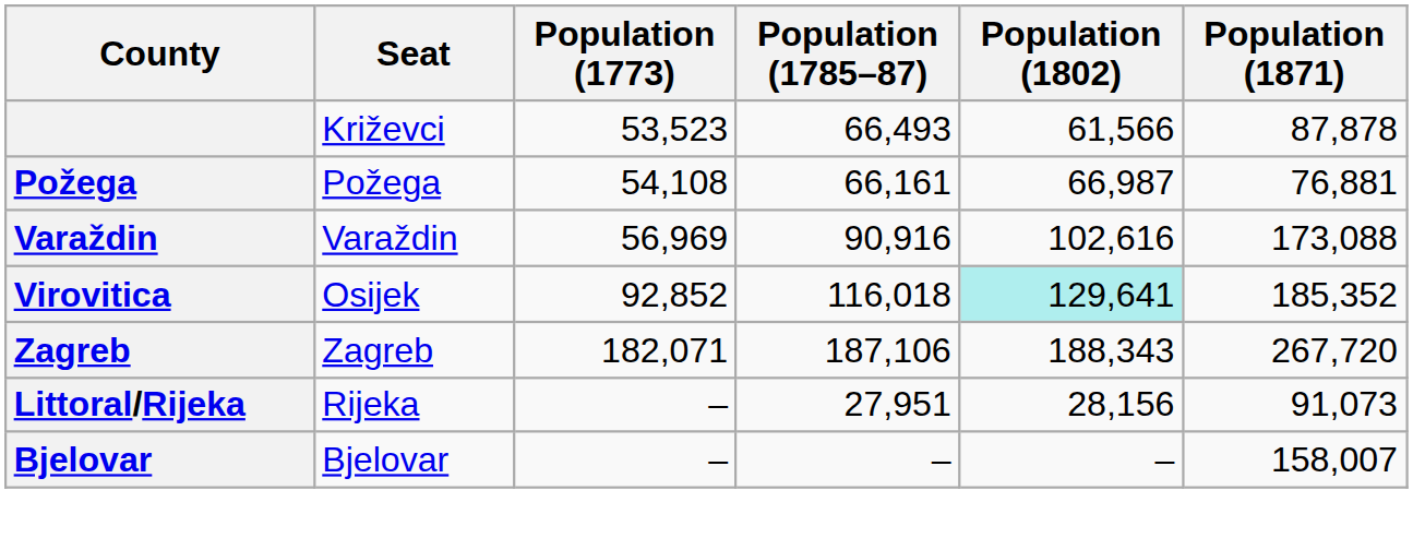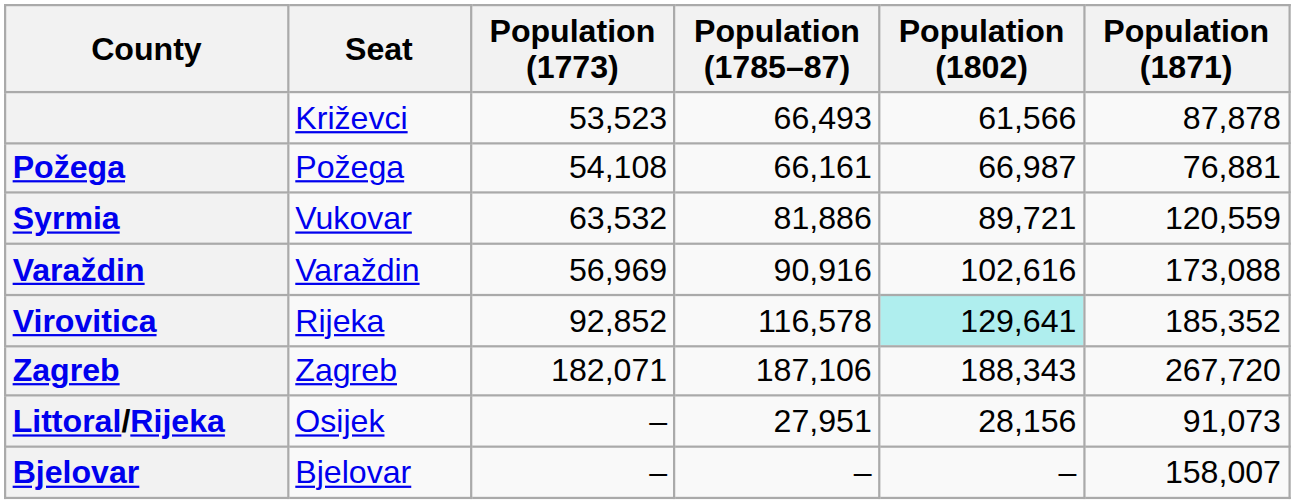 <table class="sortable plainrowheaders wikitable" style="cellspacing=2px; text-align:left; font-size:90%;">
 <tr style="font-size:100%; text-align:right;">
 <th style="width:120px;"  scope="col">County</th>
 <th style="width:75px;"  scope="col">Seat</th>
 <th style="width:85px;" scope="col">Population (1773)</th>
 <th ! style="width:85px;" scope="col">Population (1785–87)</th>
 <th style="width:85px;" scope="col">Population (1802)</th>
 <th style="width:85px;" scope="col">Population (1871)</th>
 </tr>
 <tr>
 <th scope="row" style=text-align:left></th>
 <td><a href='#'>Križevci</a></td>
 <td style="text-align:right">53,523</td>
 <td style="text-align:right">66,493</td>
 <td style="text-align:right">61,566</td>
 <td style="text-align:right">87,878</td>
 </tr>
 <tr>
 <th scope="row" style=text-align:left><a href='#'>Požega</a></th>
 <td><a href='#'>Požega</a></td>
 <td style="text-align:right">54,108</td>
 <td style="text-align:right">66,161</td>
 <td style="text-align:right">66,987</td>
 <td style="text-align:right">76,881</td>
 </tr>
 <tr>
+<th scope="row" style=text-align:left><a href='#'>Syrmia</a></th>
+<td><a href='#'>Vukovar</a></td>
+<td style="text-align:right">63,532</td>
+<td style="text-align:right">81,886</td>
+<td style="text-align:right">89,721</td>
+<td style="text-align:right">120,559</td>
+</tr>
+<tr>
 <th scope="row" style=text-align:left><a href='#'>Varaždin</a></th>
 <td><a href='#'>Varaždin</a></td>
 <td style="text-align:right">56,969</td>
 <td style="text-align:right">90,916</td>
 <td style="text-align:right">102,616</td>
 <td style="text-align:right">173,088</td>
 </tr>
 <tr>
 <th scope="row" style=text-align:left><a href='#'>Virovitica</a></th>
-<td><a href='#'>Osijek</a></td>
+<td><a href='#'>Rijeka</a></td>
 <td style="text-align:right">92,852</td>
-<td style="text-align:right">116,018</td>
+<td style="text-align:right">116,578</td>
 <td style="background: paleturquoise; text-align:right">129,641</td>
 <td style="text-align:right">185,352</td>
 </tr>
 <tr>
 <th scope="row" style=text-align:left><a href='#'>Zagreb</a></th>
 <td><a href='#'>Zagreb</a></td>
 <td style="text-align:right">182,071</td>
 <td style="text-align:right">187,106</td>
 <td style="text-align:right">188,343</td>
 <td style="text-align:right">267,720</td>
 </tr>
 <tr>
 <th scope="row" style=text-align:left><a href='#'>Littoral</a>/<a href='#'>Rijeka</a></th>
-<td><a href='#'>Rijeka</a></td>
+<td><a href='#'>Osijek</a></td>
 <td style="text-align:right">–</td>
 <td style="text-align:right">27,951</td>
 <td style="text-align:right">28,156</td>
 <td style="text-align:right">91,073</td>
 </tr>
 <tr>
 <th scope="row" style=text-align:left><a href='#'>Bjelovar</a></th>
 <td><a href='#'>Bjelovar</a></td>
 <td style="text-align:right">–</td>
 <td style="text-align:right">–</td>
 <td style="text-align:right">–</td>
 <td style="text-align:right">158,007</td>
 </tr>
 </table>
